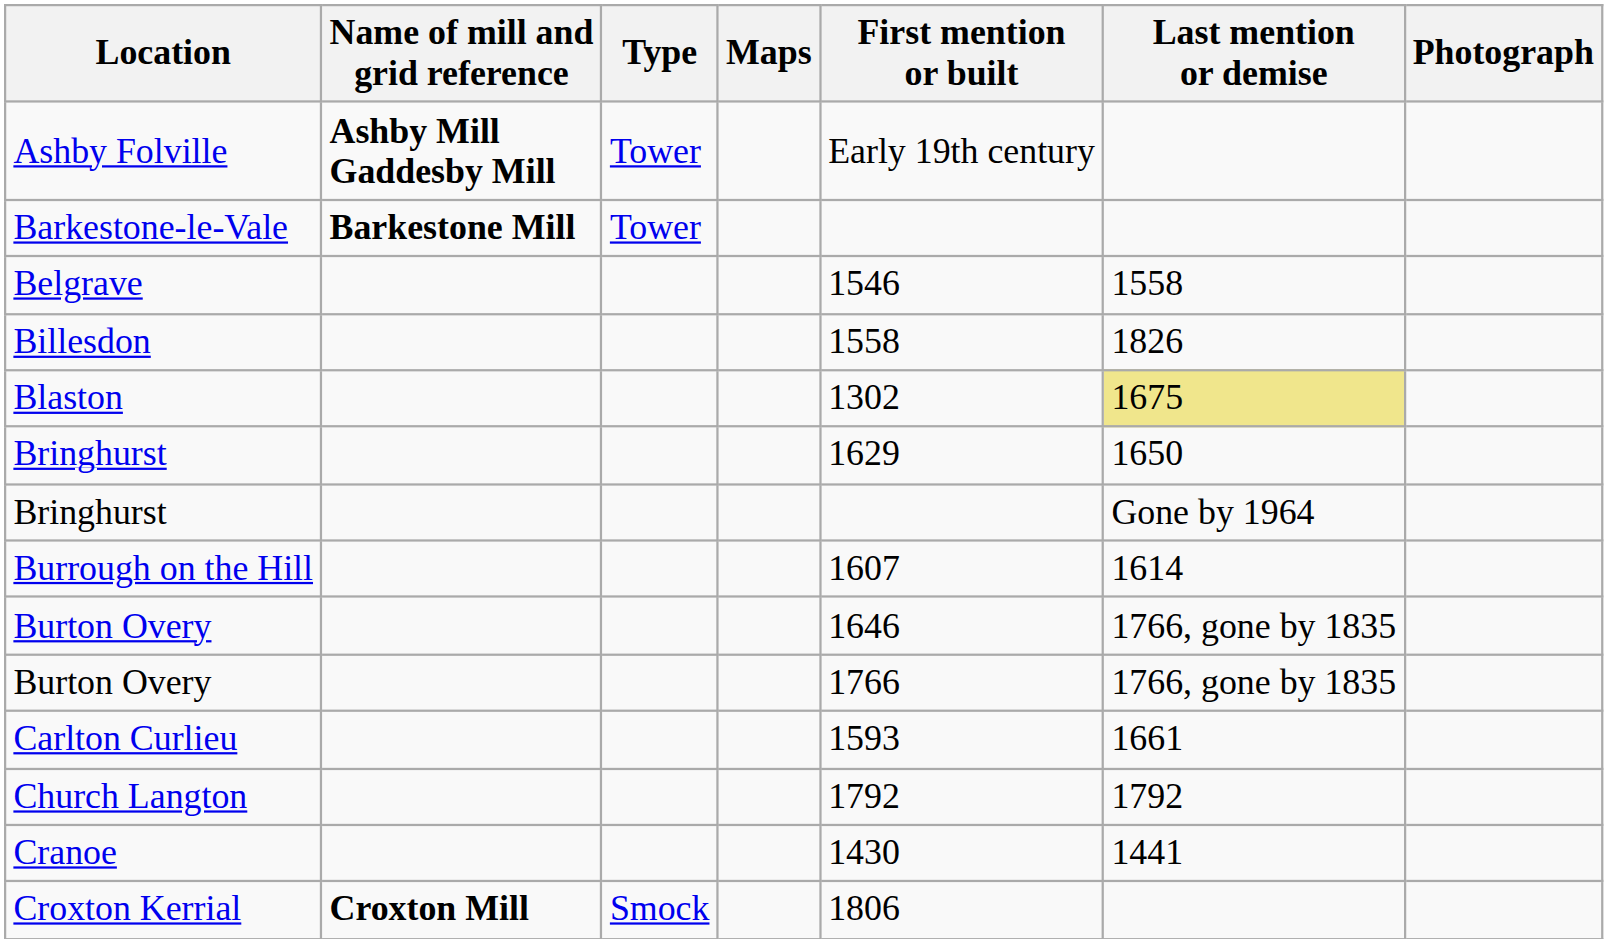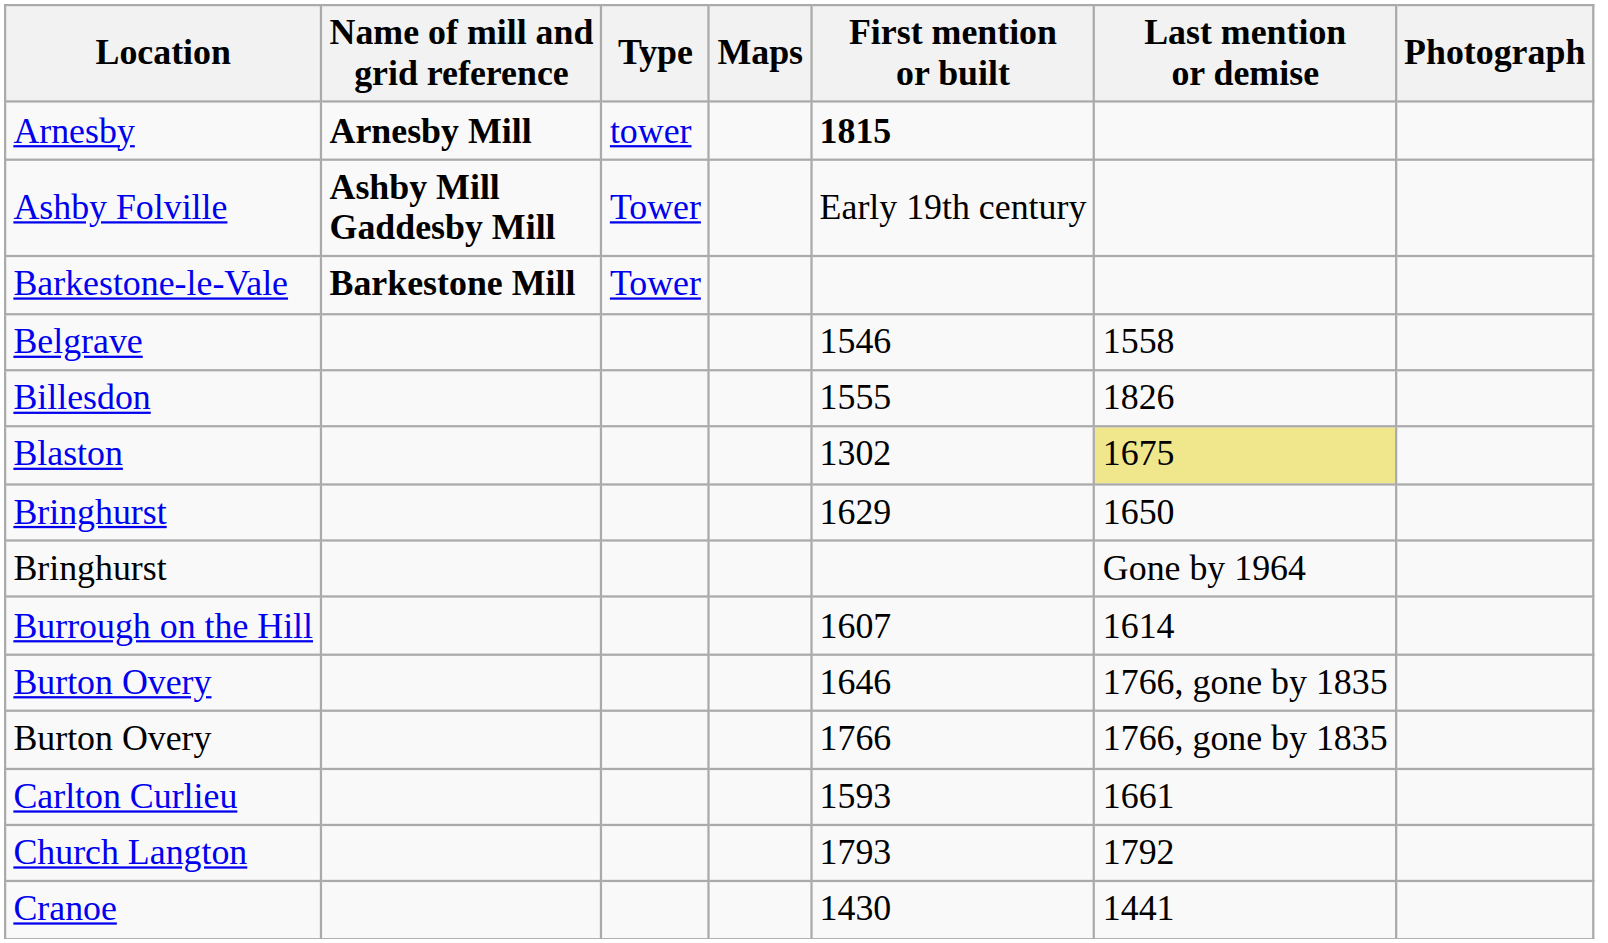 <table class="wikitable">
 <tr>
 <th>Location</th>
 <th>Name of mill and<br>grid reference</th>
 <th>Type</th>
 <th>Maps</th>
 <th>First mention<br>or built</th>
 <th>Last mention<br> or demise</th>
 <th>Photograph</th>
+</tr>
+<tr>
+<td><a href='#'>Arnesby</a></td>
+<td><strong>Arnesby Mill</strong><br></td>
+<td><a href='#'>tower</a></td>
+<td></td>
+<td><strong>1815</strong></td>
+<td></td>
+<td></td>
 </tr>
 <tr>
 <td><a href='#'>Ashby Folville</a></td>
 <td><strong>Ashby Mill<br>Gaddesby Mill</strong><br></td>
 <td><a href='#'>Tower</a></td>
 <td></td>
 <td>Early 19th century</td>
 <td></td>
 <td></td>
 </tr>
 <tr>
 <td><a href='#'>Barkestone-le-Vale</a></td>
 <td><strong>Barkestone Mill</strong><br></td>
 <td><a href='#'>Tower</a></td>
 <td></td>
 <td></td>
 <td></td>
 <td></td>
 </tr>
 <tr>
 <td><a href='#'>Belgrave</a></td>
 <td></td>
 <td></td>
 <td></td>
 <td>1546</td>
 <td>1558</td>
 <td></td>
 </tr>
 <tr>
 <td><a href='#'>Billesdon</a></td>
 <td></td>
 <td></td>
 <td></td>
-<td>1558</td>
+<td>1555</td>
 <td>1826</td>
 <td></td>
 </tr>
 <tr>
 <td><a href='#'>Blaston</a></td>
 <td></td>
 <td></td>
 <td></td>
 <td>1302</td>
 <td style="background: khaki;">1675</td>
 <td></td>
 </tr>
 <tr>
 <td><a href='#'>Bringhurst</a></td>
 <td></td>
 <td></td>
 <td></td>
 <td>1629</td>
 <td>1650</td>
 <td></td>
 </tr>
 <tr>
 <td>Bringhurst</td>
 <td></td>
 <td></td>
 <td></td>
 <td></td>
 <td>Gone by 1964</td>
 <td></td>
 </tr>
 <tr>
 <td><a href='#'>Burrough on the Hill</a></td>
 <td></td>
 <td></td>
 <td></td>
 <td>1607</td>
 <td>1614</td>
 <td></td>
 </tr>
 <tr>
 <td><a href='#'>Burton Overy</a></td>
 <td></td>
 <td></td>
 <td></td>
 <td>1646</td>
 <td>1766, gone by 1835</td>
 <td></td>
 </tr>
 <tr>
 <td>Burton Overy</td>
 <td></td>
 <td></td>
 <td></td>
 <td>1766</td>
 <td>1766, gone by 1835</td>
 <td></td>
 </tr>
 <tr>
 <td><a href='#'>Carlton Curlieu</a></td>
 <td></td>
 <td></td>
 <td></td>
 <td>1593</td>
 <td>1661</td>
 <td></td>
 </tr>
 <tr>
 <td><a href='#'>Church Langton</a></td>
 <td></td>
 <td></td>
 <td></td>
-<td>1792</td>
+<td>1793</td>
 <td>1792</td>
 <td></td>
 </tr>
 <tr>
 <td><a href='#'>Cranoe</a></td>
 <td></td>
 <td></td>
 <td></td>
 <td>1430</td>
 <td>1441</td>
 <td></td>
 </tr>
-<tr>
-<td><a href='#'>Croxton Kerrial</a></td>
-<td><strong>Croxton Mill</strong><br></td>
-<td><a href='#'>Smock</a></td>
-<td></td>
-<td>1806</td>
-<td></td>
-<td></td>
-</tr>
 </table>
